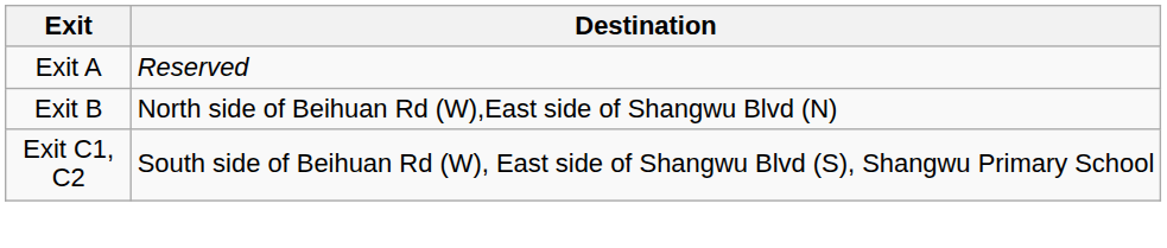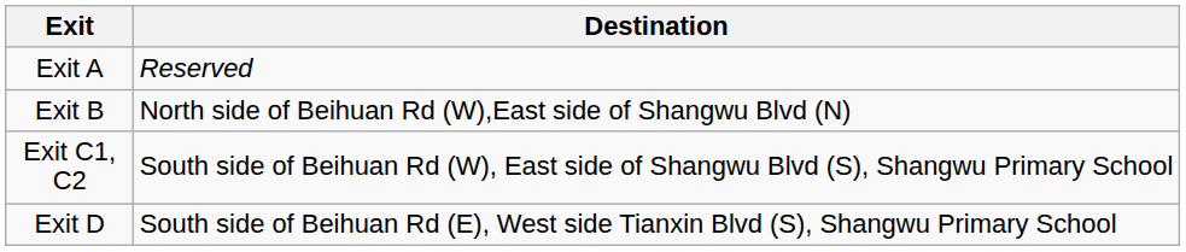 <table class="wikitable">
 <tr>
 <th style="width:70px">Exit</th>
 <th>Destination</th>
 </tr>
 <tr>
 <td align="center">Exit A</td>
 <td><em>Reserved</em></td>
 </tr>
 <tr>
 <td align="center">Exit B</td>
 <td>North side of Beihuan Rd (W),East side of Shangwu Blvd (N)</td>
 </tr>
 <tr>
 <td align="center">Exit C1, C2</td>
 <td>South side of Beihuan Rd (W), East side of Shangwu Blvd (S), Shangwu Primary School</td>
 </tr>
+<tr>
+<td align="center">Exit D</td>
+<td>South side of Beihuan Rd (E), West side Tianxin Blvd (S), Shangwu Primary School</td>
+</tr>
 </table>
